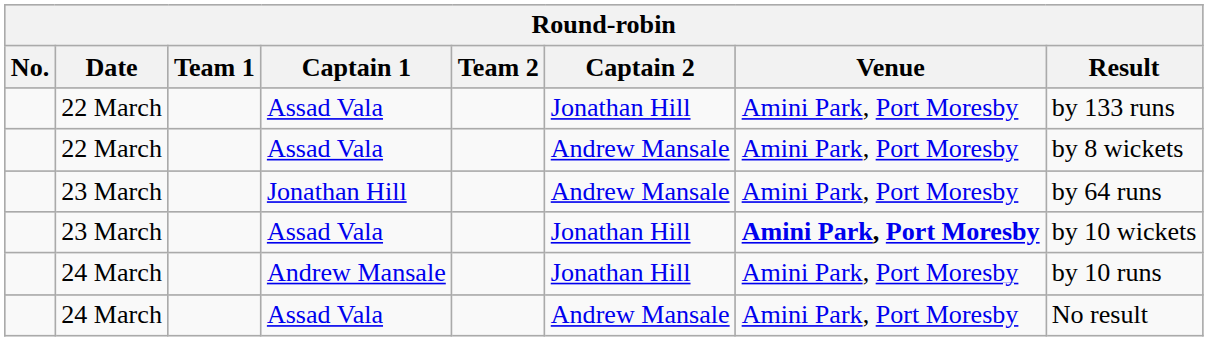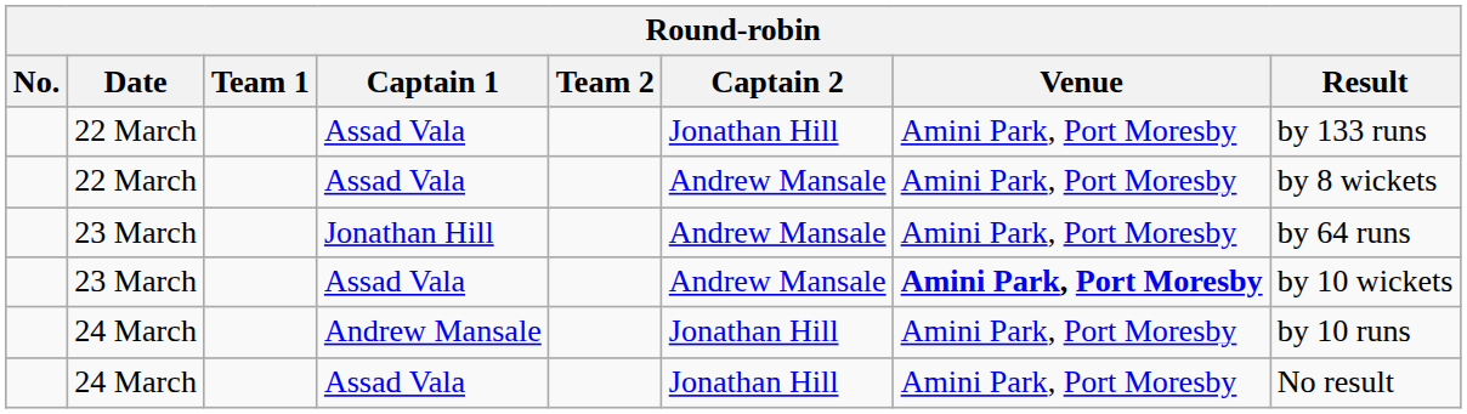 <table class="wikitable">
 <tr>
 <th colspan="8">Round-robin</th>
 </tr>
 <tr>
 <th>No.</th>
 <th>Date</th>
 <th>Team 1</th>
 <th>Captain 1</th>
 <th>Team 2</th>
 <th>Captain 2</th>
 <th>Venue</th>
 <th>Result</th>
 </tr>
 <tr>
 <td></td>
 <td>22 March</td>
 <td></td>
 <td><a href='#'>Assad Vala</a></td>
 <td></td>
 <td><a href='#'>Jonathan Hill</a></td>
 <td><a href='#'>Amini Park</a>, <a href='#'>Port Moresby</a></td>
 <td> by 133 runs</td>
 </tr>
 <tr>
 <td></td>
 <td>22 March</td>
 <td></td>
 <td><a href='#'>Assad Vala</a></td>
 <td></td>
 <td><a href='#'>Andrew Mansale</a></td>
 <td><a href='#'>Amini Park</a>, <a href='#'>Port Moresby</a></td>
 <td> by 8 wickets</td>
 </tr>
 <tr>
 <td></td>
 <td>23 March</td>
 <td></td>
 <td><a href='#'>Jonathan Hill</a></td>
 <td></td>
 <td><a href='#'>Andrew Mansale</a></td>
 <td><a href='#'>Amini Park</a>, <a href='#'>Port Moresby</a></td>
 <td> by 64 runs</td>
 </tr>
 <tr>
 <td></td>
 <td>23 March</td>
 <td></td>
 <td><a href='#'>Assad Vala</a></td>
 <td></td>
-<td><a href='#'>Jonathan Hill</a></td>
+<td><a href='#'>Andrew Mansale</a></td>
 <td><strong><a href='#'>Amini Park</a>, <a href='#'>Port Moresby</a></strong></td>
 <td> by 10 wickets</td>
 </tr>
 <tr>
 <td></td>
 <td>24 March</td>
 <td></td>
 <td><a href='#'>Andrew Mansale</a></td>
 <td></td>
 <td><a href='#'>Jonathan Hill</a></td>
 <td><a href='#'>Amini Park</a>, <a href='#'>Port Moresby</a></td>
 <td> by 10 runs</td>
 </tr>
 <tr>
 <td></td>
 <td>24 March</td>
 <td></td>
 <td><a href='#'>Assad Vala</a></td>
 <td></td>
-<td><a href='#'>Andrew Mansale</a></td>
+<td><a href='#'>Jonathan Hill</a></td>
 <td><a href='#'>Amini Park</a>, <a href='#'>Port Moresby</a></td>
 <td>No result</td>
 </tr>
 </table>
